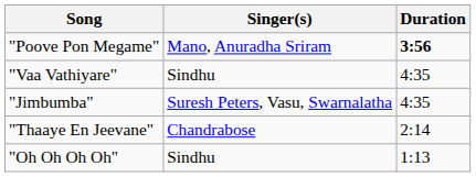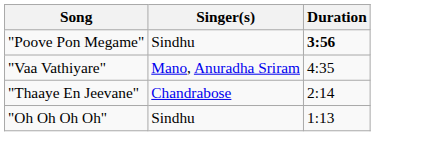 <table class="wikitable" style="font-size:95%;">
 <tr>
 <th>Song</th>
 <th>Singer(s)</th>
 <th>Duration</th>
 </tr>
 <tr>
 <td>"Poove Pon Megame"</td>
-<td><a href='#'>Mano</a>, <a href='#'>Anuradha Sriram</a></td>
+<td>Sindhu</td>
 <td><strong>3:56</strong></td>
 </tr>
 <tr>
 <td>"Vaa Vathiyare"</td>
-<td>Sindhu</td>
-<td>4:35</td>
-</tr>
-<tr>
-<td>"Jimbumba"</td>
-<td><a href='#'>Suresh Peters</a>, Vasu, <a href='#'>Swarnalatha</a></td>
+<td><a href='#'>Mano</a>, <a href='#'>Anuradha Sriram</a></td>
 <td>4:35</td>
 </tr>
 <tr>
 <td>"Thaaye En Jeevane"</td>
 <td><a href='#'>Chandrabose</a></td>
 <td>2:14</td>
 </tr>
 <tr>
 <td>"Oh Oh Oh Oh"</td>
 <td>Sindhu</td>
 <td>1:13</td>
 </tr>
 </table>
